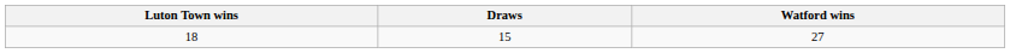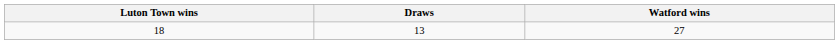 <table class="wikitable" style="font-size:90%" width=90%;>
 <tr>
 <th width=150>Luton Town wins</th>
 <th width=100>Draws</th>
 <th width=150>Watford wins</th>
 </tr>
 <tr>
 <td align="center">18</td>
-<td align="center">15</td>
+<td align="center">13</td>
 <td align="center">27</td>
 </tr>
 </table>
